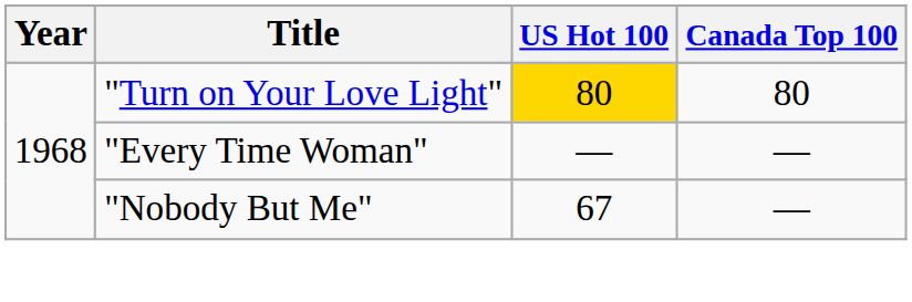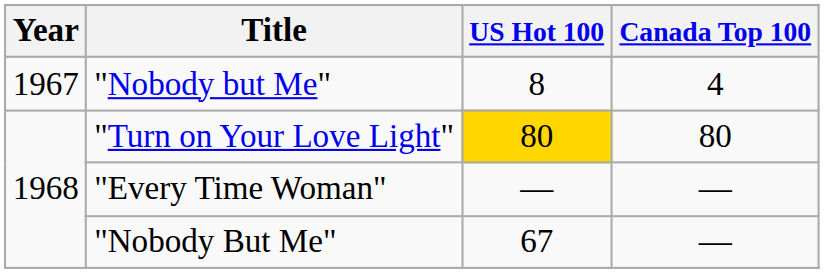 <table class="wikitable">
 <tr>
 <th scope="col">Year</th>
 <th scope="col">Title</th>
 <th scope="col"><small><a href='#'>US Hot 100</a></small></th>
 <th scope="col"><small><a href='#'>Canada Top 100</a></small></th>
+</tr>
+<tr>
+<td>1967</td>
+<td>"<a href='#'>Nobody but Me</a>"</td>
+<td style="text-align:center;">8</td>
+<td style="text-align:center;">4</td>
 </tr>
 <tr>
 <td rowspan="3">1968</td>
 <td>"<a href='#'>Turn on Your Love Light</a>"</td>
 <td style="background: gold; text-align:center;">80</td>
 <td style="text-align:center;">80</td>
 </tr>
 <tr>
 <td>"Every Time Woman"</td>
 <td style="text-align:center;">—</td>
 <td style="text-align:center;">—</td>
 </tr>
 <tr>
 <td>"Nobody But Me"</td>
 <td style="text-align:center;">67</td>
 <td style="text-align:center;">—</td>
 </tr>
 </table>
